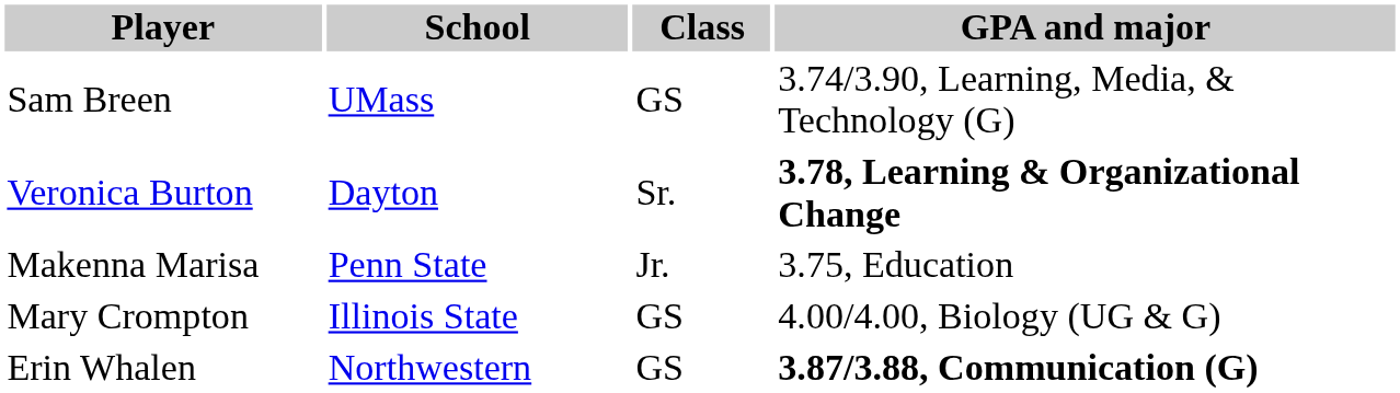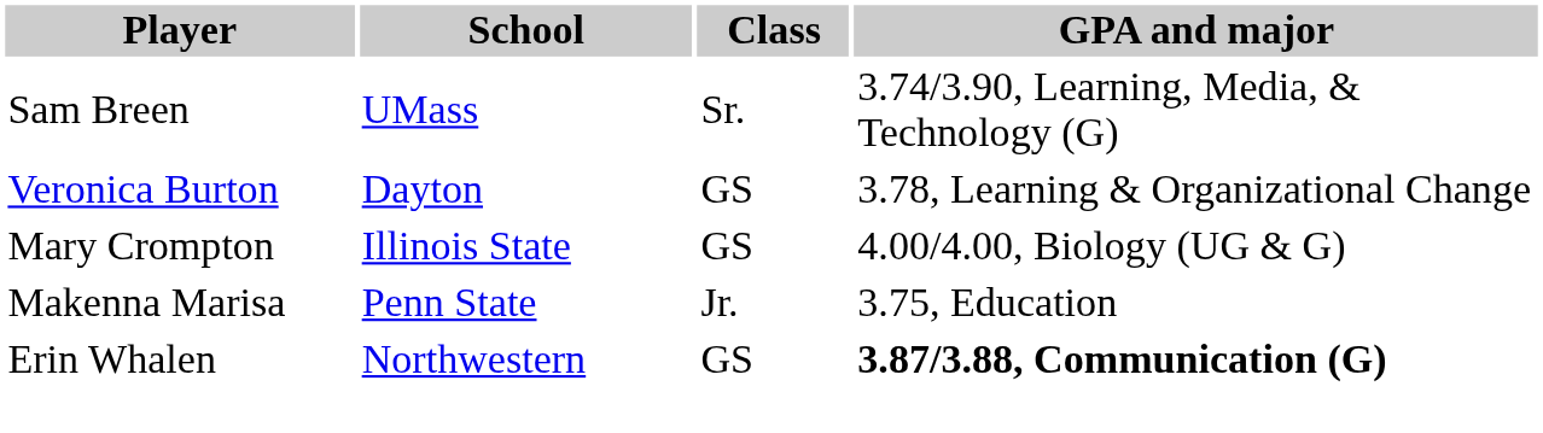 <table style="width:600px" "border:'1' 'solid' 'gray' ">
 <tr>
 <th style="background:#ccc; width:23%;">Player</th>
 <th style="background:#ccc; width:22%;">School</th>
 <th style="background:#ccc; width:10%;">Class</th>
 <th style="background:#ccc; width:45%;">GPA and major</th>
 </tr>
 <tr>
 <td>Sam Breen</td>
 <td><a href='#'>UMass</a></td>
-<td>GS</td>
+<td>Sr.</td>
 <td>3.74/3.90, Learning, Media, & Technology (G)</td>
 </tr>
 <tr>
 <td><a href='#'>Veronica Burton</a></td>
 <td><a href='#'>Dayton</a></td>
-<td>Sr.</td>
-<td><strong>3.78, Learning & Organizational Change</strong></td>
+<td>GS</td>
+<td>3.78, Learning & Organizational Change</td>
+</tr>
+<tr>
+<td>Mary Crompton</td>
+<td><a href='#'>Illinois State</a></td>
+<td>GS</td>
+<td>4.00/4.00, Biology (UG & G)</td>
 </tr>
 <tr>
 <td>Makenna Marisa</td>
 <td><a href='#'>Penn State</a></td>
 <td>Jr.</td>
 <td>3.75, Education</td>
 </tr>
 <tr>
-<td>Mary Crompton</td>
-<td><a href='#'>Illinois State</a></td>
-<td>GS</td>
-<td>4.00/4.00, Biology (UG & G)</td>
-</tr>
-<tr>
 <td>Erin Whalen</td>
 <td><a href='#'>Northwestern</a></td>
 <td>GS</td>
 <td><strong>3.87/3.88, Communication (G)</strong></td>
 </tr>
 </table>
